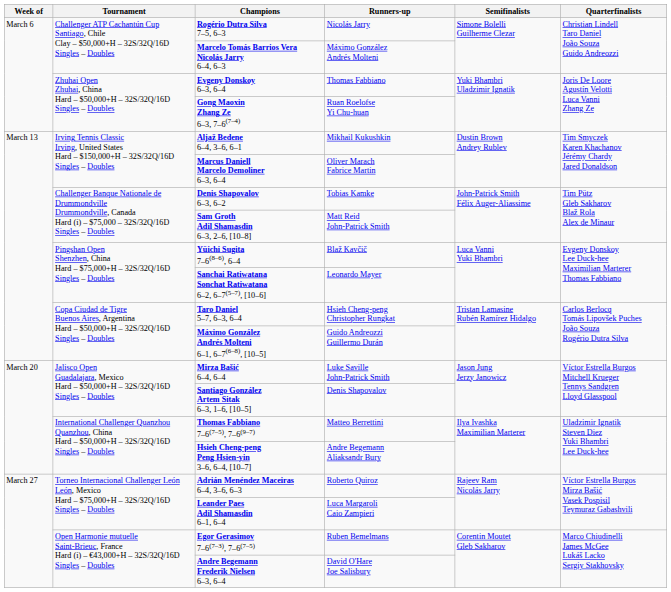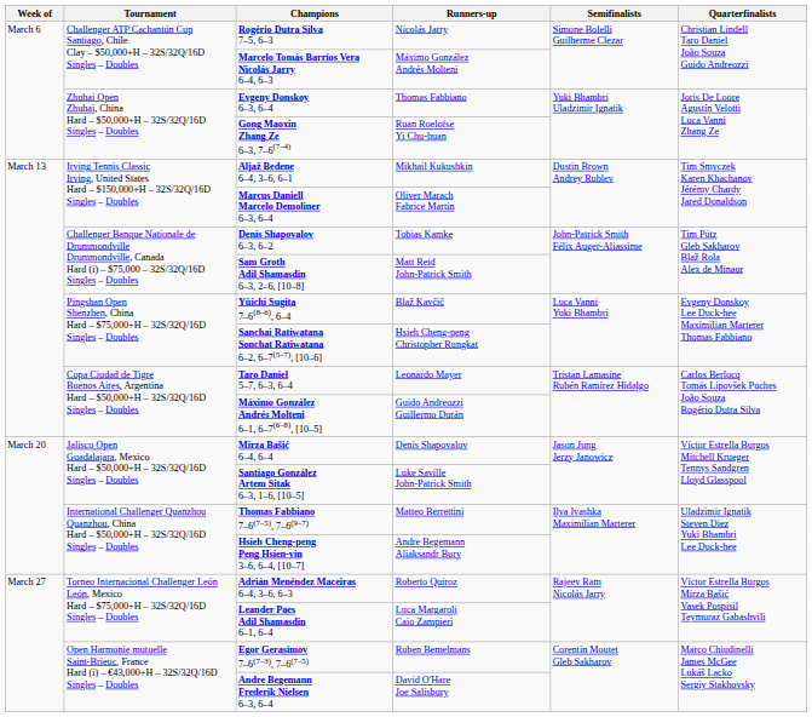 <table class="wikitable" style="font-size:85%;">
 <tr>
 <th width="75">Week of</th>
 <th width="230">Tournament</th>
 <th width="210">Champions</th>
 <th width="210">Runners-up</th>
 <th width="170">Semifinalists</th>
 <th width="170">Quarterfinalists</th>
 </tr>
 <tr valign=top>
 <td rowspan=4>March 6</td>
 <td rowspan=2><a href='#'>Challenger ATP Cachantún Cup</a><br><a href='#'>Santiago</a>, Chile <br> Clay – $50,000+H – 32S/32Q/16D<br><a href='#'>Singles</a> – <a href='#'>Doubles</a></td>
 <td> <strong><a href='#'>Rogério Dutra Silva</a></strong><br>7–5, 6–3</td>
 <td> <a href='#'>Nicolás Jarry</a></td>
 <td rowspan=2> <a href='#'>Simone Bolelli</a> <br> <a href='#'>Guilherme Clezar</a></td>
 <td rowspan=2> <a href='#'>Christian Lindell</a> <br> <a href='#'>Taro Daniel</a> <br> <a href='#'>João Souza</a> <br>  <a href='#'>Guido Andreozzi</a></td>
 </tr>
 <tr valign=top>
 <td> <strong><a href='#'>Marcelo Tomás Barrios Vera</a></strong><br> <strong><a href='#'>Nicolás Jarry</a></strong><br>6–4, 6–3</td>
 <td> <a href='#'>Máximo González</a><br> <a href='#'>Andrés Molteni</a></td>
 </tr>
 <tr valign=top>
 <td rowspan=2><a href='#'>Zhuhai Open</a><br><a href='#'>Zhuhai</a>, China <br> Hard – $50,000+H – 32S/32Q/16D<br><a href='#'>Singles</a> – <a href='#'>Doubles</a></td>
 <td> <strong><a href='#'>Evgeny Donskoy</a></strong><br>6–3, 6–4</td>
 <td> <a href='#'>Thomas Fabbiano</a></td>
 <td rowspan=2> <a href='#'>Yuki Bhambri</a> <br>  <a href='#'>Uladzimir Ignatik</a></td>
 <td rowspan=2> <a href='#'>Joris De Loore</a> <br> <a href='#'>Agustín Velotti</a> <br> <a href='#'>Luca Vanni</a> <br>  <a href='#'>Zhang Ze</a></td>
 </tr>
 <tr valign=top>
 <td> <strong><a href='#'>Gong Maoxin</a></strong><br> <strong><a href='#'>Zhang Ze</a></strong><br>6–3, 7–6<sup>(7–4)</sup></td>
 <td> <a href='#'>Ruan Roelofse</a><br> <a href='#'>Yi Chu-huan</a></td>
 </tr>
 <tr valign=top>
 <td rowspan=8>March 13</td>
 <td rowspan=2><a href='#'>Irving Tennis Classic</a><br><a href='#'>Irving</a>, United States <br> Hard – $150,000+H – 32S/32Q/16D<br><a href='#'>Singles</a> – <a href='#'>Doubles</a></td>
 <td> <strong><a href='#'>Aljaž Bedene</a></strong><br>6–4, 3–6, 6–1</td>
 <td> <a href='#'>Mikhail Kukushkin</a></td>
 <td rowspan=2> <a href='#'>Dustin Brown</a> <br>  <a href='#'>Andrey Rublev</a></td>
 <td rowspan=2> <a href='#'>Tim Smyczek</a> <br> <a href='#'>Karen Khachanov</a><br> <a href='#'>Jérémy Chardy</a> <br>  <a href='#'>Jared Donaldson</a></td>
 </tr>
 <tr valign=top>
 <td> <strong><a href='#'>Marcus Daniell</a></strong><br> <strong><a href='#'>Marcelo Demoliner</a></strong><br>6–3, 6–4</td>
 <td> <a href='#'>Oliver Marach</a><br> <a href='#'>Fabrice Martin</a></td>
 </tr>
 <tr valign=top>
 <td rowspan=2><a href='#'>Challenger Banque Nationale de Drummondville</a><br><a href='#'>Drummondville</a>, Canada <br> Hard (i) – $75,000 – 32S/32Q/16D<br><a href='#'>Singles</a> – <a href='#'>Doubles</a></td>
 <td> <strong><a href='#'>Denis Shapovalov</a></strong><br>6–3, 6–2</td>
 <td> <a href='#'>Tobias Kamke</a></td>
 <td rowspan=2> <a href='#'>John-Patrick Smith</a> <br>  <a href='#'>Félix Auger-Aliassime</a></td>
 <td rowspan=2> <a href='#'>Tim Pütz</a> <br> <a href='#'>Gleb Sakharov</a> <br> <a href='#'>Blaž Rola</a> <br>  <a href='#'>Alex de Minaur</a></td>
 </tr>
 <tr valign=top>
 <td> <strong><a href='#'>Sam Groth</a></strong><br> <strong><a href='#'>Adil Shamasdin</a></strong><br>6–3, 2–6, [10–8]</td>
 <td> <a href='#'>Matt Reid</a><br> <a href='#'>John-Patrick Smith</a></td>
 </tr>
 <tr valign=top>
 <td rowspan=2><a href='#'>Pingshan Open</a><br><a href='#'>Shenzhen</a>, China <br> Hard – $75,000+H – 32S/32Q/16D<br><a href='#'>Singles</a> – <a href='#'>Doubles</a></td>
 <td> <strong><a href='#'>Yūichi Sugita</a></strong><br>7–6<sup>(8–6)</sup>, 6–4</td>
 <td> <a href='#'>Blaž Kavčič</a></td>
 <td rowspan=2> <a href='#'>Luca Vanni</a> <br>  <a href='#'>Yuki Bhambri</a></td>
 <td rowspan=2> <a href='#'>Evgeny Donskoy</a> <br> <a href='#'>Lee Duck-hee</a> <br> <a href='#'>Maximilian Marterer</a> <br>  <a href='#'>Thomas Fabbiano</a></td>
 </tr>
 <tr valign=top>
 <td> <strong><a href='#'>Sanchai Ratiwatana</a></strong><br> <strong><a href='#'>Sonchat Ratiwatana</a></strong><br>6–2, 6–7<sup>(5–7)</sup>, [10–6]</td>
-<td> <a href='#'>Leonardo Mayer</a></td>
+<td> <a href='#'>Hsieh Cheng-peng</a><br> <a href='#'>Christopher Rungkat</a></td>
 </tr>
 <tr valign=top>
 <td rowspan=2><a href='#'>Copa Ciudad de Tigre</a><br><a href='#'>Buenos Aires</a>, Argentina <br> Hard – $50,000+H – 32S/32Q/16D<br><a href='#'>Singles</a> – <a href='#'>Doubles</a></td>
 <td> <strong><a href='#'>Taro Daniel</a></strong><br>5–7, 6–3, 6–4</td>
-<td> <a href='#'>Hsieh Cheng-peng</a><br> <a href='#'>Christopher Rungkat</a></td>
+<td> <a href='#'>Leonardo Mayer</a></td>
 <td rowspan=2> <a href='#'>Tristan Lamasine</a> <br>  <a href='#'>Rubén Ramírez Hidalgo</a></td>
 <td rowspan=2> <a href='#'>Carlos Berlocq</a> <br> <a href='#'>Tomás Lipovšek Puches</a> <br> <a href='#'>João Souza</a> <br>  <a href='#'>Rogério Dutra Silva</a></td>
 </tr>
 <tr valign=top>
 <td> <strong><a href='#'>Máximo González</a></strong><br> <strong><a href='#'>Andrés Molteni</a></strong><br>6–1, 6–7<sup>(6–8)</sup>, [10–5]</td>
 <td> <a href='#'>Guido Andreozzi</a><br> <a href='#'>Guillermo Durán</a></td>
 </tr>
 <tr valign=top>
 <td rowspan=4>March 20</td>
 <td rowspan=2><a href='#'>Jalisco Open</a><br><a href='#'>Guadalajara</a>, Mexico <br> Hard – $50,000+H – 32S/32Q/16D<br><a href='#'>Singles</a> – <a href='#'>Doubles</a></td>
 <td> <strong><a href='#'>Mirza Bašić</a></strong><br>6–4, 6–4</td>
-<td> <a href='#'>Luke Saville</a><br> <a href='#'>John-Patrick Smith</a></td>
+<td> <a href='#'>Denis Shapovalov</a></td>
 <td rowspan=2> <a href='#'>Jason Jung</a> <br>  <a href='#'>Jerzy Janowicz</a></td>
 <td rowspan=2> <a href='#'>Víctor Estrella Burgos</a> <br> <a href='#'>Mitchell Krueger</a> <br> <a href='#'>Tennys Sandgren</a> <br>  <a href='#'>Lloyd Glasspool</a></td>
 </tr>
 <tr valign=top>
 <td> <strong><a href='#'>Santiago González</a></strong><br> <strong><a href='#'>Artem Sitak</a></strong><br>6–3, 1–6, [10–5]</td>
-<td> <a href='#'>Denis Shapovalov</a></td>
+<td> <a href='#'>Luke Saville</a><br> <a href='#'>John-Patrick Smith</a></td>
 </tr>
 <tr valign=top>
 <td rowspan=2><a href='#'>International Challenger Quanzhou</a><br><a href='#'>Quanzhou</a>, China <br> Hard – $50,000+H – 32S/32Q/16D<br><a href='#'>Singles</a> – <a href='#'>Doubles</a></td>
 <td> <strong><a href='#'>Thomas Fabbiano</a></strong><br>7–6<sup>(7–5)</sup>, 7–6<sup>(9–7)</sup></td>
 <td> <a href='#'>Matteo Berrettini</a></td>
 <td rowspan=2> <a href='#'>Ilya Ivashka</a> <br>  <a href='#'>Maximilian Marterer</a></td>
 <td rowspan=2> <a href='#'>Uladzimir Ignatik</a> <br> <a href='#'>Steven Diez</a> <br> <a href='#'>Yuki Bhambri</a> <br>  <a href='#'>Lee Duck-hee</a></td>
 </tr>
 <tr valign=top>
 <td> <strong><a href='#'>Hsieh Cheng-peng</a></strong><br> <strong><a href='#'>Peng Hsien-yin</a></strong><br>3–6, 6–4, [10–7]</td>
 <td> <a href='#'>Andre Begemann</a><br> <a href='#'>Aliaksandr Bury</a></td>
 </tr>
 <tr valign=top>
 <td rowspan=4>March 27</td>
 <td rowspan=2><a href='#'>Torneo Internacional Challenger León</a><br><a href='#'>León</a>, Mexico <br> Hard – $75,000+H – 32S/32Q/16D<br><a href='#'>Singles</a> – <a href='#'>Doubles</a></td>
 <td> <strong><a href='#'>Adrián Menéndez Maceiras</a></strong><br>6–4, 3–6, 6–3</td>
 <td> <a href='#'>Roberto Quiroz</a></td>
 <td rowspan=2> <a href='#'>Rajeev Ram</a> <br>  <a href='#'>Nicolás Jarry</a></td>
 <td rowspan=2> <a href='#'>Víctor Estrella Burgos</a> <br>  <a href='#'>Mirza Bašić</a> <br> <a href='#'>Vasek Pospisil</a> <br>  <a href='#'>Teymuraz Gabashvili</a></td>
 </tr>
 <tr valign=top>
 <td> <strong><a href='#'>Leander Paes</a></strong><br> <strong><a href='#'>Adil Shamasdin</a></strong><br>6–1, 6–4</td>
 <td> <a href='#'>Luca Margaroli</a><br> <a href='#'>Caio Zampieri</a></td>
 </tr>
 <tr valign=top>
 <td rowspan=2><a href='#'>Open Harmonie mutuelle</a><br><a href='#'>Saint-Brieuc</a>, France <br> Hard (i) – €43,000+H – 32S/32Q/16D<br><a href='#'>Singles</a> – <a href='#'>Doubles</a></td>
 <td> <strong><a href='#'>Egor Gerasimov</a></strong><br>7–6<sup>(7–3)</sup>, 7–6<sup>(7–5)</sup></td>
 <td> <a href='#'>Ruben Bemelmans</a></td>
 <td rowspan=2> <a href='#'>Corentin Moutet</a> <br>  <a href='#'>Gleb Sakharov</a></td>
 <td rowspan=2> <a href='#'>Marco Chiudinelli</a> <br> <a href='#'>James McGee</a> <br> <a href='#'>Lukáš Lacko</a> <br>  <a href='#'>Sergiy Stakhovsky</a></td>
 </tr>
 <tr valign=top>
 <td> <strong><a href='#'>Andre Begemann</a></strong><br> <strong><a href='#'>Frederik Nielsen</a></strong><br>6–3, 6–4</td>
 <td> <a href='#'>David O'Hare</a><br> <a href='#'>Joe Salisbury</a></td>
 </tr>
 </table>
